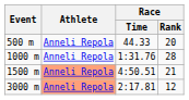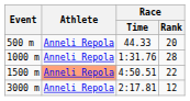 <table class="wikitable" border="1" style="font-size:90%">
 <tr>
 <th rowspan=2>Event</th>
 <th rowspan=2>Athlete</th>
 <th colspan=2>Race</th>
 </tr>
 <tr>
 <th>Time</th>
 <th>Rank</th>
 </tr>
 <tr>
 <td>500 m</td>
 <td><a href='#'>Anneli Repola</a></td>
 <td align=center>44.33</td>
 <td align=center>20</td>
 </tr>
 <tr>
 <td>1000 m</td>
 <td><a href='#'>Anneli Repola</a></td>
 <td align=center>1:31.76</td>
 <td align=center>28</td>
 </tr>
 <tr>
 <td>1500 m</td>
 <td style="background: lightsalmon;"><a href='#'>Anneli Repola</a></td>
 <td align=center>4:50.51</td>
-<td align=center>21</td>
+<td align=center>22</td>
 </tr>
 <tr>
 <td>3000 m</td>
-<td style="background: lightsalmon;"><a href='#'>Anneli Repola</a></td>
+<td><a href='#'>Anneli Repola</a></td>
 <td align=center>2:17.81</td>
 <td align=center>12</td>
 </tr>
 </table>
